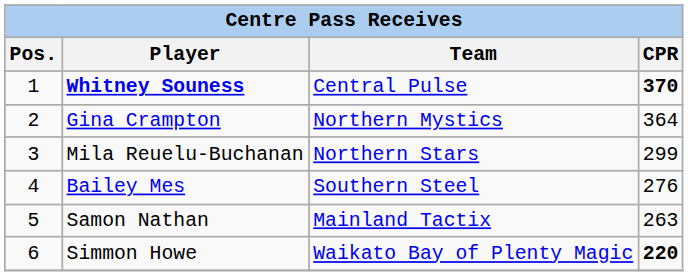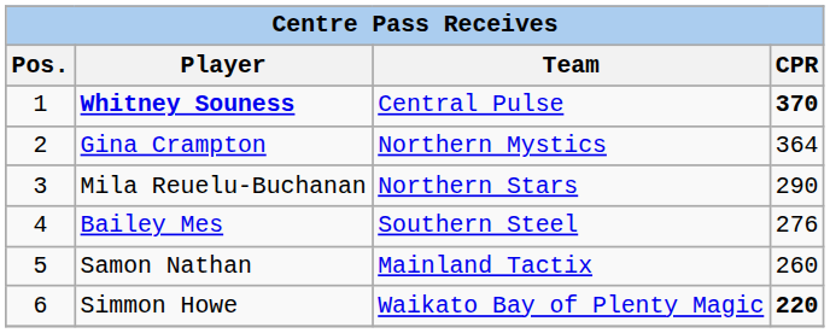 <table class="wikitable"  style="float:left; font-size:90%;">
 <tr>
 <th colspan=4 style=background:#ABCDEF>Centre Pass Receives</th>
 </tr>
 <tr>
 <th>Pos.</th>
 <th>Player</th>
 <th>Team</th>
 <th>CPR</th>
 </tr>
 <tr>
 <td align=center>1</td>
 <td><strong><a href='#'>Whitney Souness</a></strong></td>
 <td><a href='#'>Central Pulse</a></td>
 <td align=center><strong>370</strong></td>
 </tr>
 <tr>
 <td align=center>2</td>
 <td><a href='#'>Gina Crampton</a></td>
 <td><a href='#'>Northern Mystics</a></td>
 <td align=center>364</td>
 </tr>
 <tr>
 <td align=center>3</td>
 <td>Mila Reuelu-Buchanan</td>
 <td><a href='#'>Northern Stars</a></td>
-<td align=center>299</td>
+<td align=center>290</td>
 </tr>
 <tr>
 <td align=center>4</td>
 <td><a href='#'>Bailey Mes</a></td>
 <td><a href='#'>Southern Steel</a></td>
 <td align=center>276</td>
 </tr>
 <tr>
 <td align=center>5</td>
 <td>Samon Nathan</td>
 <td><a href='#'>Mainland Tactix</a></td>
-<td align=center>263</td>
+<td align=center>260</td>
 </tr>
 <tr>
 <td align=center>6</td>
 <td>Simmon Howe</td>
 <td><a href='#'>Waikato Bay of Plenty Magic</a></td>
 <td align=center><strong>220</strong></td>
 </tr>
 <tr>
 </tr>
 </table>
